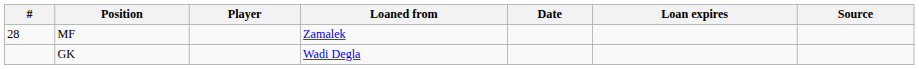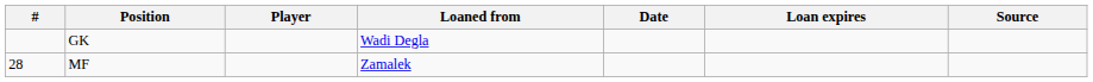 <table class="wikitable sortable" style="width:90%; text-align:center; font-size:95%; text-align:left">
 <tr>
 <th>#</th>
 <th>Position</th>
 <th>Player</th>
 <th>Loaned from</th>
 <th>Date</th>
 <th>Loan expires</th>
 <th>Source</th>
 </tr>
 <tr>
+<td></td>
+<td>GK</td>
+<td></td>
+<td> <a href='#'>Wadi Degla</a></td>
+<td></td>
+<td></td>
+<td></td>
+</tr>
+<tr>
 <td>28</td>
 <td>MF</td>
 <td></td>
 <td> <a href='#'>Zamalek</a></td>
 <td></td>
 <td></td>
 <td></td>
 </tr>
-<tr>
-<td></td>
-<td>GK</td>
-<td></td>
-<td> <a href='#'>Wadi Degla</a></td>
-<td></td>
-<td></td>
-<td></td>
-</tr>
 </table>
